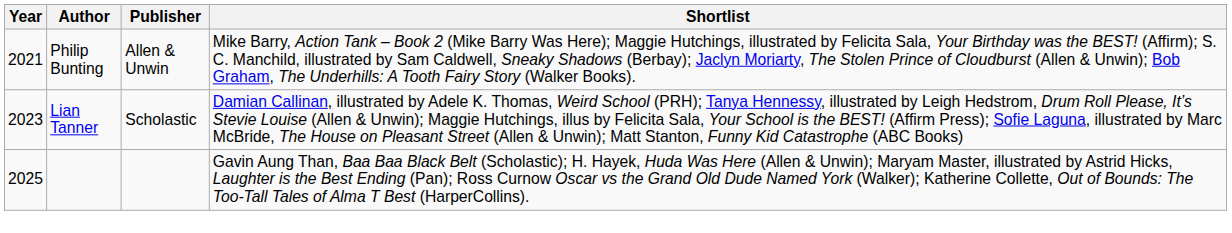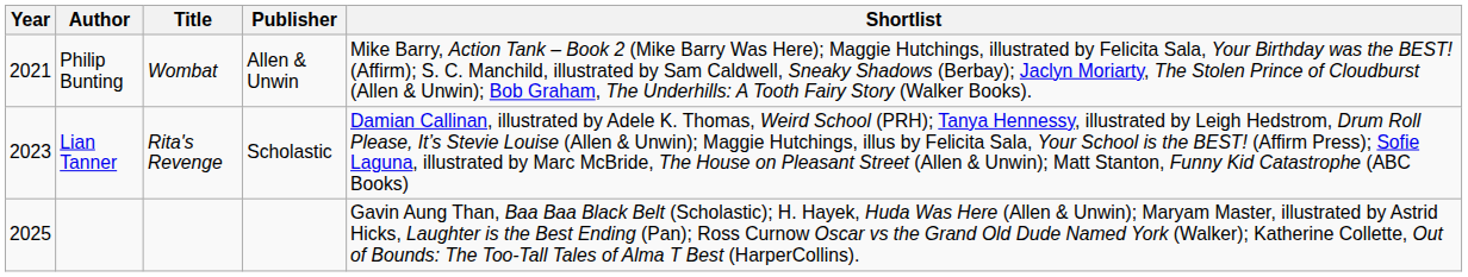 <table class="wikitable sortable">
 <tr>
 <th>Year</th>
 <th>Author</th>
+<th>Title</th>
 <th>Publisher</th>
 <th>Shortlist</th>
 </tr>
 <tr>
 <td>2021</td>
 <td>Philip Bunting</td>
+<td><em>Wombat</em></td>
 <td>Allen & Unwin</td>
 <td>Mike Barry, <em>Action Tank – Book 2</em> (Mike Barry Was Here); Maggie Hutchings, illustrated by Felicita Sala, <em>Your Birthday was the BEST!</em> (Affirm); S. C. Manchild, illustrated by Sam Caldwell, <em>Sneaky Shadows</em> (Berbay); <a href='#'>Jaclyn Moriarty</a>, <em>The Stolen Prince of Cloudburst</em> (Allen & Unwin); <a href='#'>Bob Graham</a>, <em>The Underhills: A Tooth Fairy Story</em> (Walker Books).</td>
 </tr>
 <tr>
 <td>2023</td>
 <td><a href='#'>Lian Tanner</a></td>
+<td><em>Rita's Revenge</em></td>
 <td>Scholastic</td>
 <td><a href='#'>Damian Callinan</a>, illustrated by Adele K. Thomas, <em>Weird School</em> (PRH); <a href='#'>Tanya Hennessy</a>, illustrated by Leigh Hedstrom, <em>Drum Roll Please, It’s Stevie Louise</em> (Allen & Unwin); Maggie Hutchings, illus by Felicita Sala, <em>Your School is the BEST!</em> (Affirm Press); <a href='#'>Sofie Laguna</a>, illustrated by Marc McBride, <em>The House on Pleasant Street</em> (Allen & Unwin); Matt Stanton, <em>Funny Kid Catastrophe</em> (ABC Books)</td>
 </tr>
 <tr>
 <td>2025</td>
 <td></td>
 <td></td>
+<td></td>
 <td>Gavin Aung Than, <em>Baa Baa Black Belt</em> (Scholastic); H. Hayek, <em>Huda Was Here</em> (Allen & Unwin); Maryam Master, illustrated by Astrid Hicks, <em>Laughter is the Best Ending</em> (Pan); Ross Curnow <em>Oscar vs the Grand Old Dude Named York</em> (Walker); Katherine Collette, <em>Out of Bounds: The Too-Tall Tales of Alma T Best</em> (HarperCollins).</td>
 </tr>
 </table>
